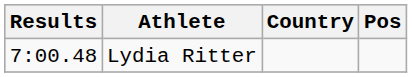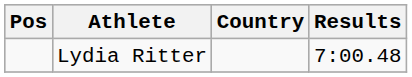 <table class="wikitable">
 <tr>
-<th>Results</th>
+<th>Pos</th>
 <th>Athlete</th>
 <th>Country</th>
-<th>Pos</th>
+<th>Results</th>
 </tr>
 <tr>
-<td>7:00.48</td>
+<td align="center"></td>
 <td>Lydia Ritter</td>
 <td></td>
-<td align="center"></td>
+<td>7:00.48</td>
 </tr>
 </table>
